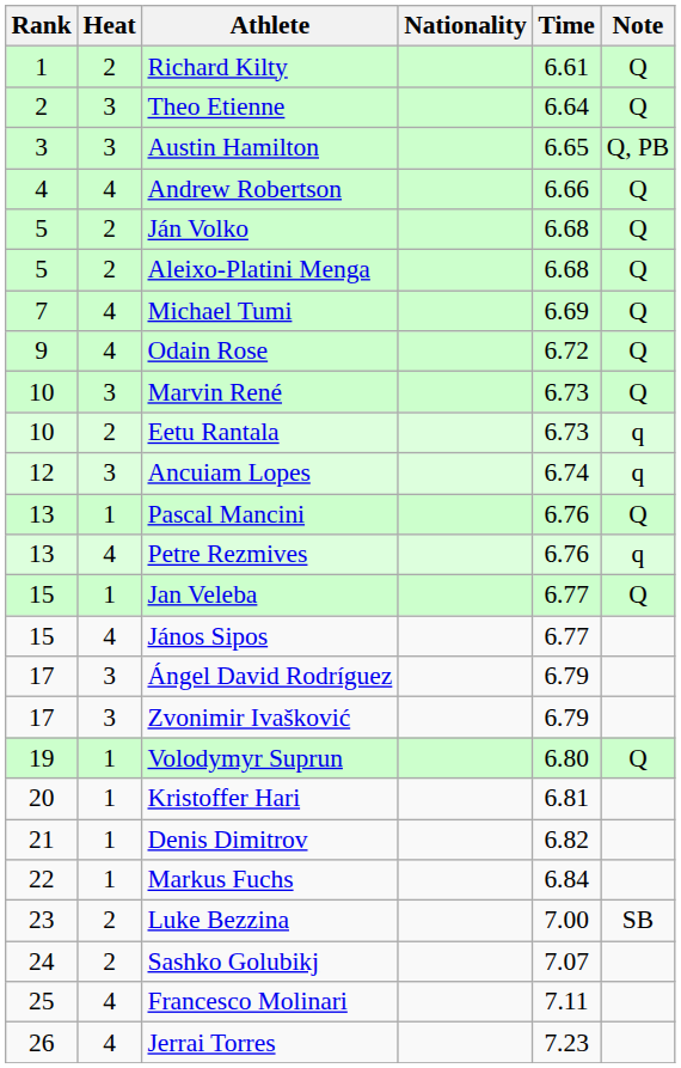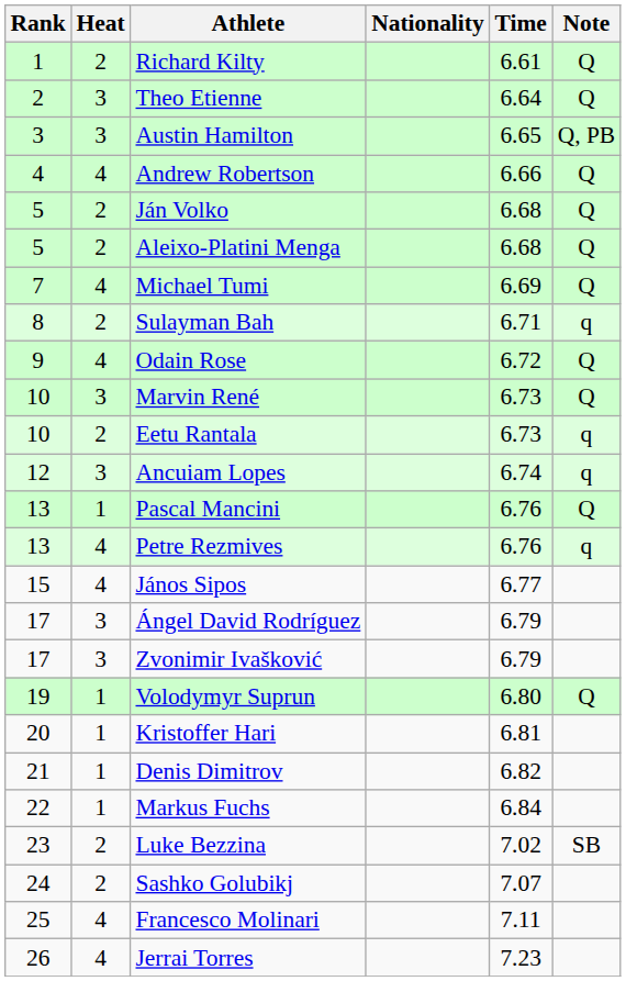 <table class="wikitable sortable" style="text-align:center">
 <tr>
 <th>Rank</th>
 <th>Heat</th>
 <th>Athlete</th>
 <th>Nationality</th>
 <th>Time</th>
 <th>Note</th>
 </tr>
 <tr bgcolor=ccffcc>
 <td>1</td>
 <td>2</td>
 <td align=left><a href='#'>Richard Kilty</a></td>
 <td align=left></td>
 <td>6.61</td>
 <td>Q</td>
 </tr>
 <tr bgcolor=ccffcc>
 <td>2</td>
 <td>3</td>
 <td align=left><a href='#'>Theo Etienne</a></td>
 <td align=left></td>
 <td>6.64</td>
 <td>Q</td>
 </tr>
 <tr bgcolor=ccffcc>
 <td>3</td>
 <td>3</td>
 <td align=left><a href='#'>Austin Hamilton</a></td>
 <td align=left></td>
 <td>6.65</td>
 <td>Q, PB</td>
 </tr>
 <tr bgcolor=ccffcc>
 <td>4</td>
 <td>4</td>
 <td align=left><a href='#'>Andrew Robertson</a></td>
 <td align=left></td>
 <td>6.66</td>
 <td>Q</td>
 </tr>
 <tr bgcolor=ccffcc>
 <td>5</td>
 <td>2</td>
 <td align=left><a href='#'>Ján Volko</a></td>
 <td align=left></td>
 <td>6.68</td>
 <td>Q</td>
 </tr>
 <tr bgcolor=ccffcc>
 <td>5</td>
 <td>2</td>
 <td align=left><a href='#'>Aleixo-Platini Menga</a></td>
 <td align=left></td>
 <td>6.68</td>
 <td>Q</td>
 </tr>
 <tr bgcolor=ccffcc>
 <td>7</td>
 <td>4</td>
 <td align=left><a href='#'>Michael Tumi</a></td>
 <td align=left></td>
 <td>6.69</td>
 <td>Q</td>
 </tr>
+<tr bgcolor=ddffdd>
+<td>8</td>
+<td>2</td>
+<td align=left><a href='#'>Sulayman Bah</a></td>
+<td align=left></td>
+<td>6.71</td>
+<td>q</td>
+</tr>
 <tr bgcolor=ccffcc>
 <td>9</td>
 <td>4</td>
 <td align=left><a href='#'>Odain Rose</a></td>
 <td align=left></td>
 <td>6.72</td>
 <td>Q</td>
 </tr>
 <tr bgcolor=ccffcc>
 <td>10</td>
 <td>3</td>
 <td align=left><a href='#'>Marvin René</a></td>
 <td align=left></td>
 <td>6.73</td>
 <td>Q</td>
 </tr>
 <tr bgcolor=ddffdd>
 <td>10</td>
 <td>2</td>
 <td align=left><a href='#'>Eetu Rantala</a></td>
 <td align=left></td>
 <td>6.73</td>
 <td>q</td>
 </tr>
 <tr bgcolor=ddffdd>
 <td>12</td>
 <td>3</td>
 <td align=left><a href='#'>Ancuiam Lopes</a></td>
 <td align=left></td>
 <td>6.74</td>
 <td>q</td>
 </tr>
 <tr bgcolor=ccffcc>
 <td>13</td>
 <td>1</td>
 <td align=left><a href='#'>Pascal Mancini</a></td>
 <td align=left></td>
 <td>6.76</td>
 <td>Q</td>
 </tr>
 <tr bgcolor=ddffdd>
 <td>13</td>
 <td>4</td>
 <td align=left><a href='#'>Petre Rezmives</a></td>
 <td align=left></td>
 <td>6.76</td>
 <td>q</td>
-</tr>
-<tr bgcolor=ccffcc>
-<td>15</td>
-<td>1</td>
-<td align=left><a href='#'>Jan Veleba</a></td>
-<td align=left></td>
-<td>6.77</td>
-<td>Q</td>
 </tr>
 <tr>
 <td>15</td>
 <td>4</td>
 <td align=left><a href='#'>János Sipos</a></td>
 <td align=left></td>
 <td>6.77</td>
 <td></td>
 </tr>
 <tr>
 <td>17</td>
 <td>3</td>
 <td align=left><a href='#'>Ángel David Rodríguez</a></td>
 <td align=left></td>
 <td>6.79</td>
 <td></td>
 </tr>
 <tr>
 <td>17</td>
 <td>3</td>
 <td align=left><a href='#'>Zvonimir Ivašković</a></td>
 <td align=left></td>
 <td>6.79</td>
 <td></td>
 </tr>
 <tr bgcolor=ccffcc>
 <td>19</td>
 <td>1</td>
 <td align=left><a href='#'>Volodymyr Suprun</a></td>
 <td align=left></td>
 <td>6.80</td>
 <td>Q</td>
 </tr>
 <tr>
 <td>20</td>
 <td>1</td>
 <td align=left><a href='#'>Kristoffer Hari</a></td>
 <td align=left></td>
 <td>6.81</td>
 <td></td>
 </tr>
 <tr>
 <td>21</td>
 <td>1</td>
 <td align=left><a href='#'>Denis Dimitrov</a></td>
 <td align=left></td>
 <td>6.82</td>
 <td></td>
 </tr>
 <tr>
 <td>22</td>
 <td>1</td>
 <td align=left><a href='#'>Markus Fuchs</a></td>
 <td align=left></td>
 <td>6.84</td>
 <td></td>
 </tr>
 <tr>
 <td>23</td>
 <td>2</td>
 <td align=left><a href='#'>Luke Bezzina</a></td>
 <td align=left></td>
-<td>7.00</td>
+<td>7.02</td>
 <td>SB</td>
 </tr>
 <tr>
 <td>24</td>
 <td>2</td>
 <td align=left><a href='#'>Sashko Golubikj</a></td>
 <td align=left></td>
 <td>7.07</td>
 <td></td>
 </tr>
 <tr>
 <td>25</td>
 <td>4</td>
 <td align=left><a href='#'>Francesco Molinari</a></td>
 <td align=left></td>
 <td>7.11</td>
 <td></td>
 </tr>
 <tr>
 <td>26</td>
 <td>4</td>
 <td align=left><a href='#'>Jerrai Torres</a></td>
 <td align=left></td>
 <td>7.23</td>
 <td></td>
 </tr>
 <tr>
 </tr>
 </table>
